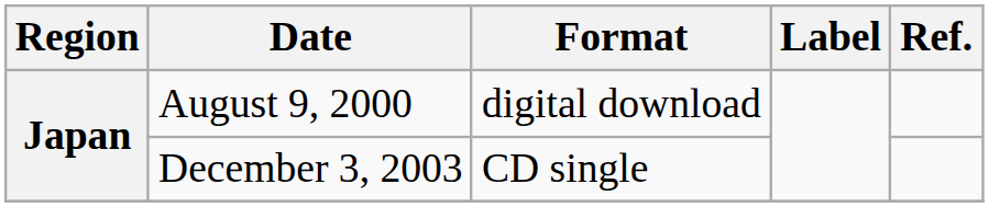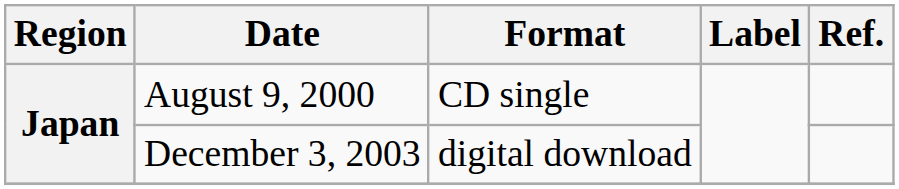 <table class="wikitable sortable plainrowheaders">
 <tr>
 <th scope="col">Region</th>
 <th scope="col">Date</th>
 <th scope="col">Format</th>
 <th scope="col">Label</th>
 <th scope="col">Ref.</th>
 </tr>
 <tr>
 <th rowspan="2">Japan</th>
 <td>August 9, 2000</td>
-<td>digital download</td>
+<td>CD single</td>
 <td rowspan="2"></td>
 <td></td>
 </tr>
 <tr>
 <td>December 3, 2003</td>
-<td>CD single</td>
+<td>digital download</td>
 <td></td>
 </tr>
 <tr>
 </tr>
 </table>
